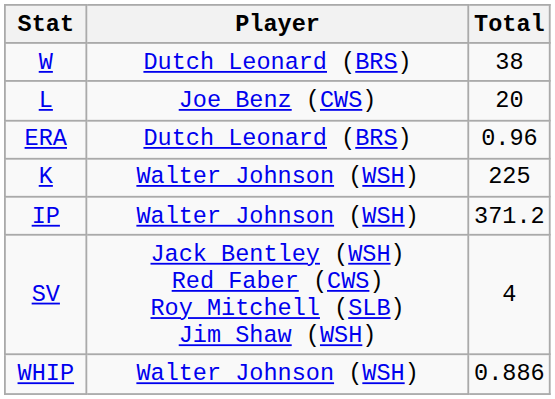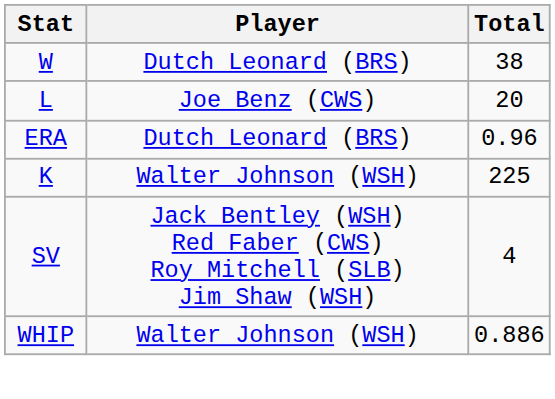 <table class="wikitable" style="text-align:center;">
 <tr>
 <th style="width:15%;">Stat</th>
 <th>Player</th>
 <th style="width:15%;">Total</th>
 </tr>
 <tr>
 <td><a href='#'>W</a></td>
 <td><a href='#'>Dutch Leonard</a> (<a href='#'>BRS</a>)</td>
 <td>38</td>
 </tr>
 <tr>
 <td><a href='#'>L</a></td>
 <td><a href='#'>Joe Benz</a> (<a href='#'>CWS</a>)</td>
 <td>20</td>
 </tr>
 <tr>
 <td><a href='#'>ERA</a></td>
 <td><a href='#'>Dutch Leonard</a> (<a href='#'>BRS</a>)</td>
 <td>0.96</td>
 </tr>
 <tr>
 <td><a href='#'>K</a></td>
 <td><a href='#'>Walter Johnson</a> (<a href='#'>WSH</a>)</td>
 <td>225</td>
 </tr>
 <tr>
-<td><a href='#'>IP</a></td>
-<td><a href='#'>Walter Johnson</a> (<a href='#'>WSH</a>)</td>
-<td>371.2</td>
-</tr>
-<tr>
 <td><a href='#'>SV</a></td>
 <td><a href='#'>Jack Bentley</a> (<a href='#'>WSH</a>)<br><a href='#'>Red Faber</a> (<a href='#'>CWS</a>)<br><a href='#'>Roy Mitchell</a> (<a href='#'>SLB</a>)<br><a href='#'>Jim Shaw</a> (<a href='#'>WSH</a>)</td>
 <td>4</td>
 </tr>
 <tr>
 <td><a href='#'>WHIP</a></td>
 <td><a href='#'>Walter Johnson</a> (<a href='#'>WSH</a>)</td>
 <td>0.886</td>
 </tr>
 </table>
